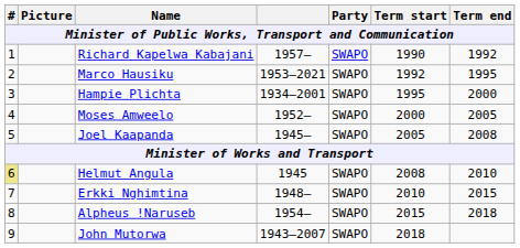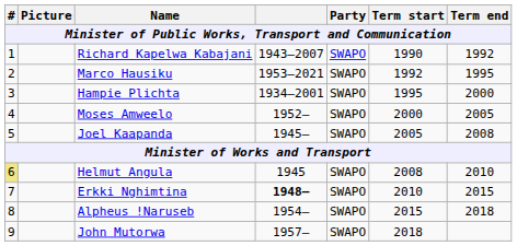 <table class="wikitable" style="text-align:center;">
 <tr>
 <th>#</th>
 <th>Picture</th>
 <th>Name</th>
 <th></th>
 <th>Party</th>
 <th>Term start</th>
 <th>Term end</th>
 </tr>
 <tr>
 <th style="background:#EEEEFF" align="center" colspan="7"><em>Minister of Public Works, Transport and Communication</em></th>
 </tr>
 <tr>
 <td>1</td>
 <td></td>
 <td style="text-align:left;"><a href='#'>Richard Kapelwa Kabajani</a></td>
-<td>1957–</td>
+<td>1943–2007</td>
 <td><a href='#'>SWAPO</a></td>
 <td>1990</td>
 <td>1992</td>
 </tr>
 <tr>
 <td>2</td>
 <td></td>
 <td style="text-align:left;"><a href='#'>Marco Hausiku</a></td>
 <td>1953–2021</td>
 <td>SWAPO</td>
 <td>1992</td>
 <td>1995</td>
 </tr>
 <tr>
 <td>3</td>
 <td></td>
 <td style="text-align:left;"><a href='#'>Hampie Plichta</a></td>
 <td>1934–2001</td>
 <td>SWAPO</td>
 <td>1995</td>
 <td>2000</td>
 </tr>
 <tr>
 <td>4</td>
 <td></td>
 <td style="text-align:left;"><a href='#'>Moses Amweelo</a></td>
 <td>1952–</td>
 <td>SWAPO</td>
 <td>2000</td>
 <td>2005</td>
 </tr>
 <tr>
 <td>5</td>
 <td></td>
 <td style="text-align:left;"><a href='#'>Joel Kaapanda</a></td>
 <td>1945–</td>
 <td>SWAPO</td>
 <td>2005</td>
 <td>2008</td>
 </tr>
 <tr>
 <th style="background:#EEEEFF" align="center" colspan="7"><em>Minister of Works and Transport</em></th>
 </tr>
 <tr>
 <td style="background: khaki;">6</td>
 <td></td>
 <td style="text-align:left;"><a href='#'>Helmut Angula</a></td>
 <td>1945</td>
 <td>SWAPO</td>
 <td>2008</td>
 <td>2010</td>
 </tr>
 <tr>
 <td>7</td>
 <td></td>
 <td style="text-align:left;"><a href='#'>Erkki Nghimtina</a></td>
-<td>1948–</td>
+<td><strong>1948–</strong></td>
 <td>SWAPO</td>
 <td>2010</td>
 <td>2015</td>
 </tr>
 <tr>
 <td>8</td>
 <td></td>
 <td style="text-align:left;"><a href='#'>Alpheus ǃNaruseb</a></td>
 <td>1954–</td>
 <td>SWAPO</td>
 <td>2015</td>
 <td>2018</td>
 </tr>
 <tr>
 <td>9</td>
 <td></td>
 <td style="text-align:left;"><a href='#'>John Mutorwa</a></td>
-<td>1943–2007</td>
+<td>1957–</td>
 <td>SWAPO</td>
 <td>2018</td>
 <td></td>
 </tr>
 </table>
